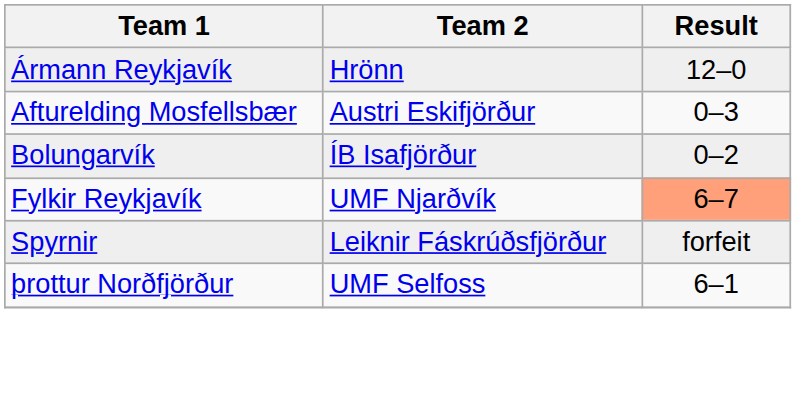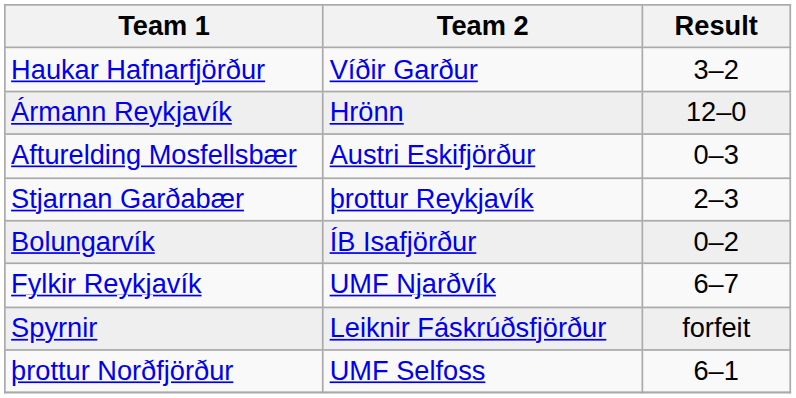 <table class="wikitable">
 <tr>
 <th width="180">Team 1</th>
 <th width="180">Team 2</th>
 <th width="80">Result</th>
+</tr>
+<tr>
+<td><a href='#'>Haukar Hafnarfjörður</a></td>
+<td><a href='#'>Víðir Garður</a></td>
+<td align="center">3–2</td>
 </tr>
 <tr style="background:#EFEFEF">
 <td><a href='#'>Ármann Reykjavík</a></td>
 <td><a href='#'>Hrönn</a></td>
 <td align="center">12–0</td>
 </tr>
 <tr>
 <td><a href='#'>Afturelding Mosfellsbær</a></td>
 <td><a href='#'>Austri Eskifjörður</a></td>
 <td align="center">0–3</td>
 </tr>
+<tr>
+<td><a href='#'>Stjarnan Garðabær</a></td>
+<td><a href='#'>þrottur Reykjavík</a></td>
+<td align="center">2–3</td>
+</tr>
 <tr style="background:#EFEFEF">
 <td><a href='#'>Bolungarvík</a></td>
 <td><a href='#'>ÍB Isafjörður</a></td>
 <td align="center">0–2</td>
 </tr>
 <tr>
 <td><a href='#'>Fylkir Reykjavík</a></td>
 <td><a href='#'>UMF Njarðvík</a></td>
-<td align="center" style="background: lightsalmon;">6–7</td>
+<td align="center">6–7</td>
 </tr>
 <tr style="background:#EFEFEF">
 <td><a href='#'>Spyrnir</a></td>
 <td><a href='#'>Leiknir Fáskrúðsfjörður</a></td>
 <td align="center">forfeit</td>
 </tr>
 <tr>
 <td><a href='#'>þrottur Norðfjörður</a></td>
 <td><a href='#'>UMF Selfoss</a></td>
 <td align="center">6–1</td>
 </tr>
 <tr style="background:#EFEFEF">
 </tr>
 </table>
